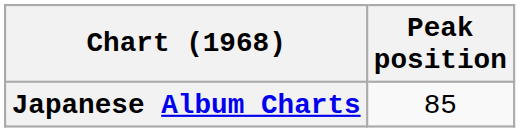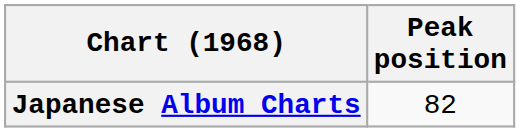 <table class="wikitable sortable plainrowheaders" style="text-align:center">
 <tr>
 <th scope="col">Chart (1968)</th>
 <th scope="col">Peak<br>position</th>
 </tr>
 <tr>
 <th scope="row">Japanese <a href='#'>Album Charts</a></th>
-<td align="center">85</td>
+<td align="center">82</td>
 </tr>
 </table>
